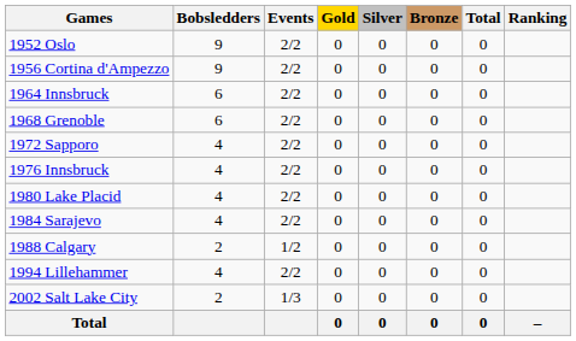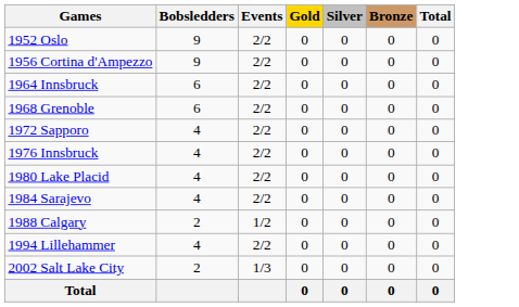 <table class="wikitable sortable" style="text-align:center">
 <tr>
 <th>Games</th>
 <th>Bobsledders</th>
 <th>Events</th>
 <th style="background-color:gold;">Gold</th>
 <th style="background-color:silver;">Silver</th>
 <th style="background-color:#c96;">Bronze</th>
 <th>Total</th>
-<th>Ranking</th>
 </tr>
 <tr>
 <td align=left><a href='#'>1952 Oslo</a></td>
 <td>9</td>
 <td>2/2</td>
 <td>0</td>
 <td>0</td>
 <td>0</td>
 <td>0</td>
-<td></td>
 </tr>
 <tr>
 <td align=left><a href='#'>1956 Cortina d'Ampezzo</a></td>
 <td>9</td>
 <td>2/2</td>
 <td>0</td>
 <td>0</td>
 <td>0</td>
 <td>0</td>
-<td></td>
 </tr>
 <tr>
 <td align=left><a href='#'>1964 Innsbruck</a></td>
 <td>6</td>
 <td>2/2</td>
 <td>0</td>
 <td>0</td>
 <td>0</td>
 <td>0</td>
-<td></td>
 </tr>
 <tr>
 <td align=left><a href='#'>1968 Grenoble</a></td>
 <td>6</td>
 <td>2/2</td>
 <td>0</td>
 <td>0</td>
 <td>0</td>
 <td>0</td>
-<td></td>
 </tr>
 <tr>
 <td align=left><a href='#'>1972 Sapporo</a></td>
 <td>4</td>
 <td>2/2</td>
 <td>0</td>
 <td>0</td>
 <td>0</td>
 <td>0</td>
-<td></td>
 </tr>
 <tr>
 <td align=left><a href='#'>1976 Innsbruck</a></td>
 <td>4</td>
 <td>2/2</td>
 <td>0</td>
 <td>0</td>
 <td>0</td>
 <td>0</td>
-<td></td>
 </tr>
 <tr>
 <td align=left><a href='#'>1980 Lake Placid</a></td>
 <td>4</td>
 <td>2/2</td>
 <td>0</td>
 <td>0</td>
 <td>0</td>
 <td>0</td>
-<td></td>
 </tr>
 <tr>
 <td align=left><a href='#'>1984 Sarajevo</a></td>
 <td>4</td>
 <td>2/2</td>
 <td>0</td>
 <td>0</td>
 <td>0</td>
 <td>0</td>
-<td></td>
 </tr>
 <tr>
 <td align=left><a href='#'>1988 Calgary</a></td>
 <td>2</td>
 <td>1/2</td>
 <td>0</td>
 <td>0</td>
 <td>0</td>
 <td>0</td>
-<td></td>
 </tr>
 <tr>
 <td align=left><a href='#'>1994 Lillehammer</a></td>
 <td>4</td>
 <td>2/2</td>
 <td>0</td>
 <td>0</td>
 <td>0</td>
 <td>0</td>
-<td></td>
 </tr>
 <tr>
 <td align=left><a href='#'>2002 Salt Lake City</a></td>
 <td>2</td>
 <td>1/3</td>
 <td>0</td>
 <td>0</td>
 <td>0</td>
 <td>0</td>
-<td></td>
 </tr>
 <tr>
 <th>Total</th>
 <th></th>
 <th></th>
 <th>0</th>
 <th>0</th>
 <th>0</th>
 <th>0</th>
-<th>–</th>
 </tr>
 </table>
